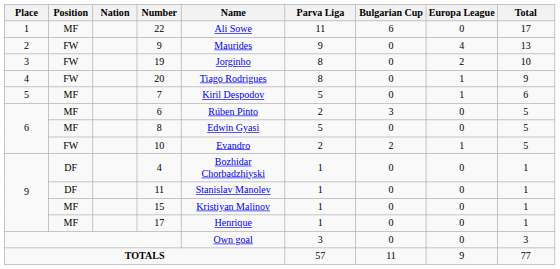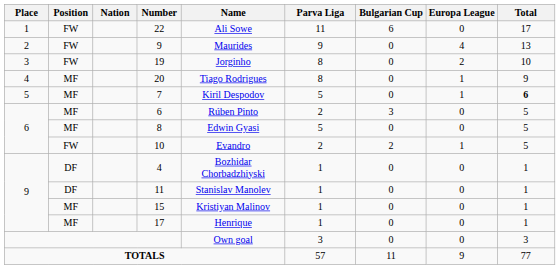 <table class="wikitable" style="font-size: 95%; text-align: center;">
 <tr>
 <th width=60>Place</th>
 <th width=60>Position</th>
 <th width=60>Nation</th>
 <th width=60>Number</th>
 <th width=150>Name</th>
 <th width=100>Parva Liga</th>
 <th width=100>Bulgarian Cup</th>
 <th width=100>Europa League</th>
 <th width=80>Total</th>
 </tr>
 <tr>
 <td rowspan=1>1</td>
-<td>MF</td>
+<td>FW</td>
 <td></td>
 <td>22</td>
 <td><a href='#'>Ali Sowe</a></td>
 <td>11</td>
 <td>6</td>
 <td>0</td>
 <td>17</td>
 </tr>
 <tr>
 <td rowspan=1>2</td>
 <td>FW</td>
 <td></td>
 <td>9</td>
 <td><a href='#'>Maurides</a></td>
 <td>9</td>
 <td>0</td>
 <td>4</td>
 <td>13</td>
 </tr>
 <tr>
 <td rowspan=1>3</td>
 <td>FW</td>
 <td></td>
 <td>19</td>
 <td><a href='#'>Jorginho</a></td>
 <td>8</td>
 <td>0</td>
 <td>2</td>
 <td>10</td>
 </tr>
 <tr>
 <td rowspan=1>4</td>
-<td>FW</td>
+<td>MF</td>
 <td></td>
 <td>20</td>
 <td><a href='#'>Tiago Rodrigues</a></td>
 <td>8</td>
 <td>0</td>
 <td>1</td>
 <td>9</td>
 </tr>
 <tr>
 <td rowspan=1>5</td>
 <td>MF</td>
 <td></td>
 <td>7</td>
 <td><a href='#'>Kiril Despodov</a></td>
 <td>5</td>
 <td>0</td>
 <td>1</td>
-<td>6</td>
+<td><strong>6</strong></td>
 </tr>
 <tr>
 <td rowspan=3>6</td>
 <td>MF</td>
 <td></td>
 <td>6</td>
 <td><a href='#'>Rúben Pinto</a></td>
 <td>2</td>
 <td>3</td>
 <td>0</td>
 <td>5</td>
 </tr>
 <tr>
 <td>MF</td>
 <td></td>
 <td>8</td>
 <td><a href='#'>Edwin Gyasi</a></td>
 <td>5</td>
 <td>0</td>
 <td>0</td>
 <td>5</td>
 </tr>
 <tr>
 <td>FW</td>
 <td></td>
 <td>10</td>
 <td><a href='#'>Evandro</a></td>
 <td>2</td>
 <td>2</td>
 <td>1</td>
 <td>5</td>
 </tr>
 <tr>
 <td rowspan=4>9</td>
 <td>DF</td>
 <td></td>
 <td>4</td>
 <td><a href='#'>Bozhidar Chorbadzhiyski</a></td>
 <td>1</td>
 <td>0</td>
 <td>0</td>
 <td>1</td>
 </tr>
 <tr>
 <td>DF</td>
 <td></td>
 <td>11</td>
 <td><a href='#'>Stanislav Manolev</a></td>
 <td>1</td>
 <td>0</td>
 <td>0</td>
 <td>1</td>
 </tr>
 <tr>
 <td>MF</td>
 <td></td>
 <td>15</td>
 <td><a href='#'>Kristiyan Malinov</a></td>
 <td>1</td>
 <td>0</td>
 <td>0</td>
 <td>1</td>
 </tr>
 <tr>
 <td>MF</td>
 <td></td>
 <td>17</td>
 <td><a href='#'>Henrique</a></td>
 <td>1</td>
 <td>0</td>
 <td>0</td>
 <td>1</td>
 </tr>
 <tr>
 <td colspan=4></td>
 <td><a href='#'>Own goal</a></td>
 <td>3</td>
 <td>0</td>
 <td>0</td>
 <td>3</td>
 </tr>
 <tr>
 <td colspan="5"><strong>TOTALS</strong></td>
 <td>57</td>
 <td>11</td>
 <td>9</td>
 <td>77</td>
 </tr>
 </table>
